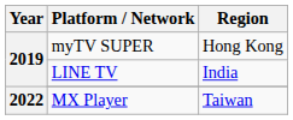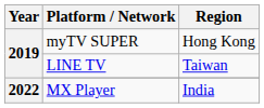 <table class="wikitable">
 <tr>
 <th>Year</th>
 <th>Platform / Network</th>
 <th>Region</th>
 </tr>
 <tr>
 <th rowspan="2">2019</th>
 <td>myTV SUPER</td>
 <td>Hong Kong</td>
 </tr>
 <tr>
 <td><a href='#'>LINE TV</a></td>
-<td><a href='#'>India</a></td>
+<td><a href='#'>Taiwan</a></td>
 </tr>
 <tr>
 <th rowspan="3">2022</th>
 </tr>
 <tr>
 <td><a href='#'>MX Player</a></td>
-<td><a href='#'>Taiwan</a></td>
+<td><a href='#'>India</a></td>
 </tr>
 </table>
